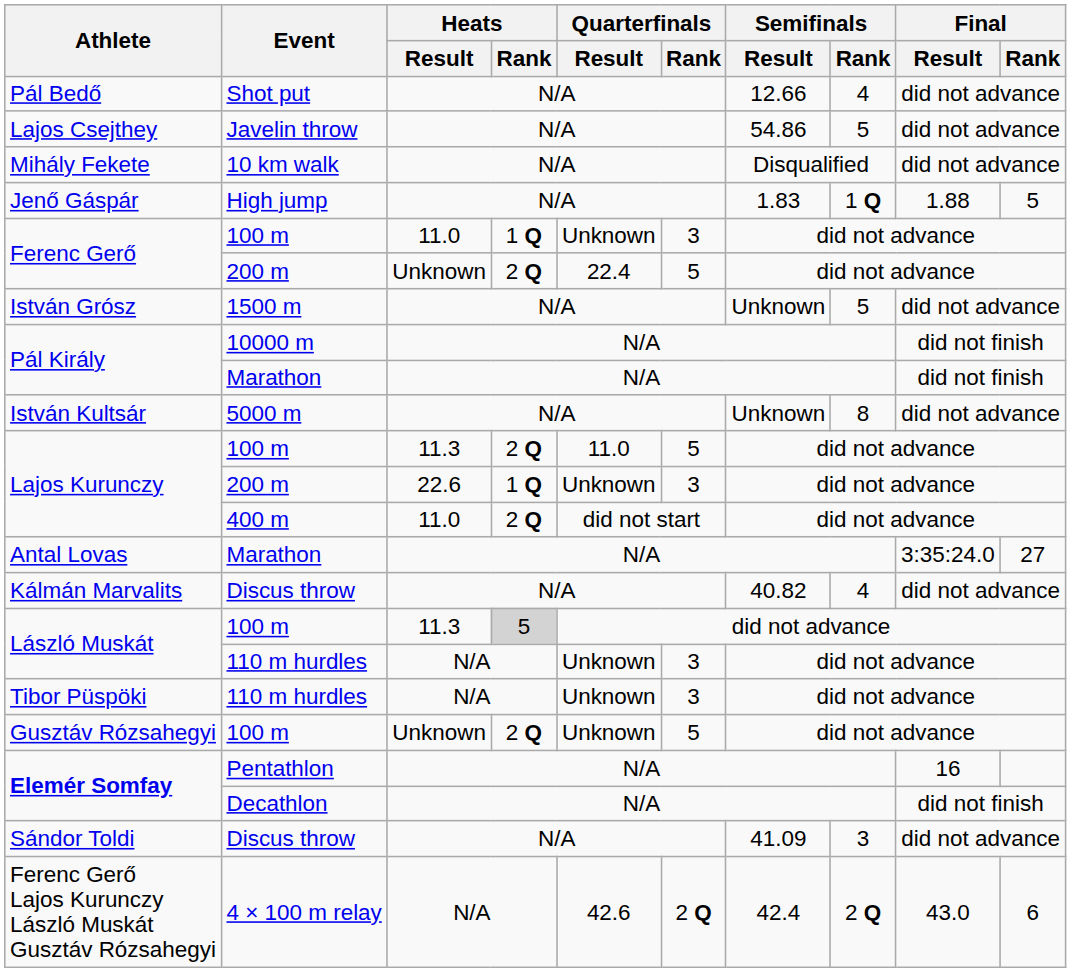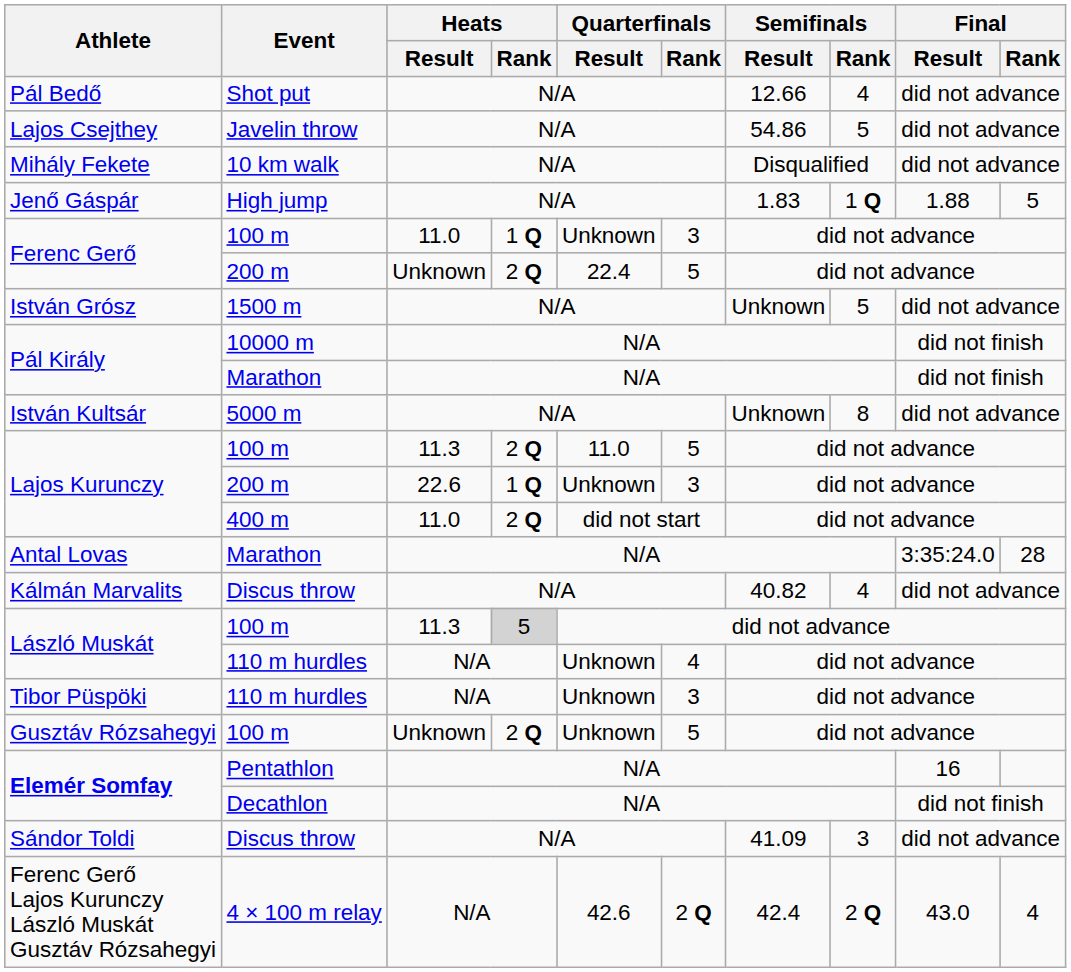 <table class=wikitable style="font-size:90%">
 <tr>
 <th rowspan=2>Athlete</th>
 <th rowspan=2>Event</th>
 <th colspan=2>Heats</th>
 <th colspan=2>Quarterfinals</th>
 <th colspan=2>Semifinals</th>
 <th colspan=2>Final</th>
 </tr>
 <tr>
 <th>Result</th>
 <th>Rank</th>
 <th>Result</th>
 <th>Rank</th>
 <th>Result</th>
 <th>Rank</th>
 <th>Result</th>
 <th>Rank</th>
 </tr>
 <tr>
 <td><a href='#'>Pál Bedő</a></td>
 <td><a href='#'>Shot put</a></td>
 <td align=center colspan=4>N/A</td>
 <td align=center>12.66</td>
 <td align=center>4</td>
 <td align=center colspan=2>did not advance</td>
 </tr>
 <tr>
 <td><a href='#'>Lajos Csejthey</a></td>
 <td><a href='#'>Javelin throw</a></td>
 <td align=center colspan=4>N/A</td>
 <td align=center>54.86</td>
 <td align=center>5</td>
 <td align=center colspan=2>did not advance</td>
 </tr>
 <tr>
 <td><a href='#'>Mihály Fekete</a></td>
 <td><a href='#'>10 km walk</a></td>
 <td align=center colspan=4>N/A</td>
 <td align=center colspan=2>Disqualified</td>
 <td align=center colspan=2>did not advance</td>
 </tr>
 <tr>
 <td><a href='#'>Jenő Gáspár</a></td>
 <td><a href='#'>High jump</a></td>
 <td align=center colspan=4>N/A</td>
 <td align=center>1.83</td>
 <td align=center>1 <strong>Q</strong></td>
 <td align=center>1.88</td>
 <td align=center>5</td>
 </tr>
 <tr>
 <td rowspan=2><a href='#'>Ferenc Gerő</a></td>
 <td><a href='#'>100 m</a></td>
 <td align=center>11.0</td>
 <td align=center>1 <strong>Q</strong></td>
 <td align=center>Unknown</td>
 <td align=center>3</td>
 <td align=center colspan=4>did not advance</td>
 </tr>
 <tr>
 <td><a href='#'>200 m</a></td>
 <td align=center>Unknown</td>
 <td align=center>2 <strong>Q</strong></td>
 <td align=center>22.4</td>
 <td align=center>5</td>
 <td align=center colspan=4>did not advance</td>
 </tr>
 <tr>
 <td><a href='#'>István Grósz</a></td>
 <td><a href='#'>1500 m</a></td>
 <td align=center colspan=4>N/A</td>
 <td align=center>Unknown</td>
 <td align=center>5</td>
 <td align=center colspan=2>did not advance</td>
 </tr>
 <tr>
 <td rowspan=2><a href='#'>Pál Király</a></td>
 <td><a href='#'>10000 m</a></td>
 <td align=center colspan=6>N/A</td>
 <td align=center colspan=2>did not finish</td>
 </tr>
 <tr>
 <td><a href='#'>Marathon</a></td>
 <td align=center colspan=6>N/A</td>
 <td align=center colspan=2>did not finish</td>
 </tr>
 <tr>
 <td><a href='#'>István Kultsár</a></td>
 <td><a href='#'>5000 m</a></td>
 <td align=center colspan=4>N/A</td>
 <td align=center>Unknown</td>
 <td align=center>8</td>
 <td align=center colspan=2>did not advance</td>
 </tr>
 <tr>
 <td rowspan=3><a href='#'>Lajos Kurunczy</a></td>
 <td><a href='#'>100 m</a></td>
 <td align=center>11.3</td>
 <td align=center>2 <strong>Q</strong></td>
 <td align=center>11.0</td>
 <td align=center>5</td>
 <td align=center colspan=4>did not advance</td>
 </tr>
 <tr>
 <td><a href='#'>200 m</a></td>
 <td align=center>22.6</td>
 <td align=center>1 <strong>Q</strong></td>
 <td align=center>Unknown</td>
 <td align=center>3</td>
 <td align=center colspan=4>did not advance</td>
 </tr>
 <tr>
 <td><a href='#'>400 m</a></td>
 <td align=center>11.0</td>
 <td align=center>2 <strong>Q</strong></td>
 <td align=center colspan=2>did not start</td>
 <td align=center colspan=4>did not advance</td>
 </tr>
 <tr>
 <td><a href='#'>Antal Lovas</a></td>
 <td><a href='#'>Marathon</a></td>
 <td align=center colspan=6>N/A</td>
 <td align=center>3:35:24.0</td>
-<td align=center>27</td>
+<td align=center>28</td>
 </tr>
 <tr>
 <td><a href='#'>Kálmán Marvalits</a></td>
 <td><a href='#'>Discus throw</a></td>
 <td align=center colspan=4>N/A</td>
 <td align=center>40.82</td>
 <td align=center>4</td>
 <td align=center colspan=2>did not advance</td>
 </tr>
 <tr>
 <td rowspan=2><a href='#'>László Muskát</a></td>
 <td><a href='#'>100 m</a></td>
 <td align=center>11.3</td>
 <td align=center style="background: lightgrey;">5</td>
 <td align=center colspan=6>did not advance</td>
 </tr>
 <tr>
 <td><a href='#'>110 m hurdles</a></td>
 <td align=center colspan=2>N/A</td>
 <td align=center>Unknown</td>
-<td align=center>3</td>
+<td align=center>4</td>
 <td align=center colspan=4>did not advance</td>
 </tr>
 <tr>
 <td><a href='#'>Tibor Püspöki</a></td>
 <td><a href='#'>110 m hurdles</a></td>
 <td align=center colspan=2>N/A</td>
 <td align=center>Unknown</td>
 <td align=center>3</td>
 <td align=center colspan=4>did not advance</td>
 </tr>
 <tr>
 <td><a href='#'>Gusztáv Rózsahegyi</a></td>
 <td><a href='#'>100 m</a></td>
 <td align=center>Unknown</td>
 <td align=center>2 <strong>Q</strong></td>
 <td align=center>Unknown</td>
 <td align=center>5</td>
 <td align=center colspan=4>did not advance</td>
 </tr>
 <tr>
 <td rowspan=2><strong><a href='#'>Elemér Somfay</a></strong></td>
 <td><a href='#'>Pentathlon</a></td>
 <td align=center colspan=6>N/A</td>
 <td align=center>16</td>
 <td align=center></td>
 </tr>
 <tr>
 <td><a href='#'>Decathlon</a></td>
 <td align=center colspan=6>N/A</td>
 <td align=center colspan=2>did not finish</td>
 </tr>
 <tr>
 <td><a href='#'>Sándor Toldi</a></td>
 <td><a href='#'>Discus throw</a></td>
 <td align=center colspan=4>N/A</td>
 <td align=center>41.09</td>
 <td align=center>3</td>
 <td align=center colspan=2>did not advance</td>
 </tr>
 <tr>
 <td>Ferenc Gerő <br> Lajos Kurunczy <br> László Muskát <br> Gusztáv Rózsahegyi</td>
 <td><a href='#'>4 × 100 m relay</a></td>
 <td align=center colspan=2>N/A</td>
 <td align=center>42.6</td>
 <td align=center>2 <strong>Q</strong></td>
 <td align=center>42.4</td>
 <td align=center>2 <strong>Q</strong></td>
 <td align=center>43.0</td>
-<td align=center>6</td>
+<td align=center>4</td>
 </tr>
 </table>
